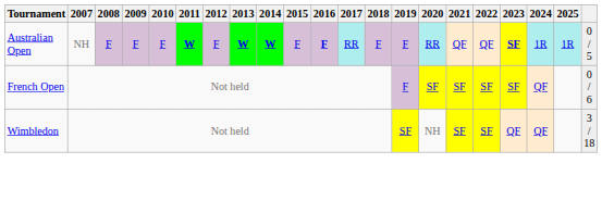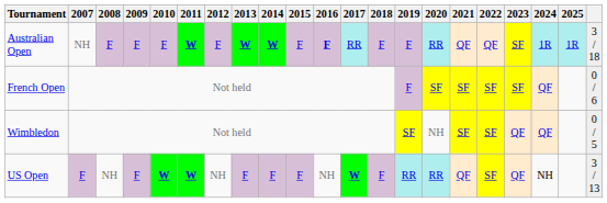 <table class=wikitable style=text-align:center;font-size:97%>
 <tr>
 <th>Tournament</th>
 <th>2007</th>
 <th>2008</th>
 <th>2009</th>
 <th>2010</th>
 <th>2011</th>
 <th>2012</th>
 <th>2013</th>
 <th>2014</th>
 <th>2015</th>
 <th>2016</th>
 <th>2017</th>
 <th>2018</th>
 <th>2019</th>
 <th>2020</th>
 <th>2021</th>
 <th>2022</th>
 <th>2023</th>
 <th>2024</th>
 <th>2025</th>
 <th width=50></th>
 </tr>
 <tr>
 <td style="text-align:left"><a href='#'>Australian Open</a></td>
 <td style="color:#767676;">NH</td>
 <td style="background:thistle;"><a href='#'>F</a></td>
 <td style="background:thistle;"><a href='#'>F</a></td>
 <td style="background:thistle;"><a href='#'>F</a></td>
 <td style="background:lime;"><strong><a href='#'>W</a></strong></td>
 <td style="background:thistle;"><a href='#'>F</a></td>
 <td style="background:lime;"><strong><a href='#'>W</a></strong></td>
 <td style="background:lime;"><strong><a href='#'>W</a></strong></td>
 <td style="background:thistle;"><a href='#'>F</a></td>
 <td style="background:thistle;"><strong><a href='#'>F</a></strong></td>
 <td style="background:#afeeee"><a href='#'>RR</a></td>
 <td style="background:thistle;"><a href='#'>F</a></td>
 <td style="background:thistle;"><a href='#'>F</a></td>
 <td style="background:#afeeee"><a href='#'>RR</a></td>
 <td style="background:#ffebcd"><a href='#'>QF</a></td>
 <td style="background:#ffebcd"><a href='#'>QF</a></td>
-<td style="background:yellow;"><strong><a href='#'>SF</a></strong></td>
+<td style="background:yellow;"><a href='#'>SF</a></td>
 <td style="background:#afeeee"><a href='#'>1R</a></td>
 <td style="background:#afeeee"><a href='#'>1R</a></td>
-<td style="background:#efefef;">0 / 5</td>
+<td style="background:#efefef;">3 / 18</td>
 </tr>
 <tr>
 <td style="text-align:left"><a href='#'>French Open</a></td>
 <td colspan="12"; style="color:#767676;">Not held</td>
 <td style="background:thistle;"><a href='#'>F</a></td>
 <td style="background:yellow;"><a href='#'>SF</a></td>
 <td style="background:yellow;"><a href='#'>SF</a></td>
 <td style="background:yellow;"><a href='#'>SF</a></td>
 <td style="background:yellow;"><a href='#'>SF</a></td>
 <td style="background:#ffebcd"><a href='#'>QF</a></td>
 <td></td>
 <td style="background:#efefef;">0 / 6</td>
 </tr>
 <tr>
 <td style="text-align:left"><a href='#'>Wimbledon</a></td>
 <td colspan="12"; style="color:#767676;">Not held</td>
 <td style="background:yellow;"><a href='#'>SF</a></td>
 <td style="color:#767676;">NH</td>
 <td style="background:yellow;"><a href='#'>SF</a></td>
 <td style="background:yellow;"><a href='#'>SF</a></td>
 <td style="background:#ffebcd"><a href='#'>QF</a></td>
 <td style="background:#ffebcd"><a href='#'>QF</a></td>
 <td></td>
-<td style="background:#efefef;">3 / 18</td>
+<td style="background:#efefef;">0 / 5</td>
+</tr>
+<tr>
+<td style="text-align:left"><a href='#'>US Open</a></td>
+<td style="background:thistle;"><a href='#'>F</a></td>
+<td style="color:#767676;">NH</td>
+<td style="background:thistle;"><a href='#'>F</a></td>
+<td style="background:lime;"><a href='#'><strong>W</strong></a></td>
+<td style="background:lime;"><a href='#'><strong>W</strong></a></td>
+<td style="color:#767676;">NH</td>
+<td style="background:thistle;"><a href='#'>F</a></td>
+<td style="background:thistle;"><a href='#'>F</a></td>
+<td style="background:thistle;"><a href='#'>F</a></td>
+<td style="color:#767676;">NH</td>
+<td style="background:lime;"><a href='#'><strong>W</strong></a></td>
+<td style="background:thistle;"><a href='#'>F</a></td>
+<td style="background:#afeeee"><a href='#'>RR</a></td>
+<td style="background:#afeeee"><a href='#'>RR</a></td>
+<td style="background:#ffebcd"><a href='#'>QF</a></td>
+<td style="background:yellow;"><a href='#'>SF</a></td>
+<td style="background:#ffebcd"><a href='#'>QF</a></td>
+<td>NH</td>
+<td></td>
+<td style="background:#efefef;">3 / 13</td>
 </tr>
 </table>
